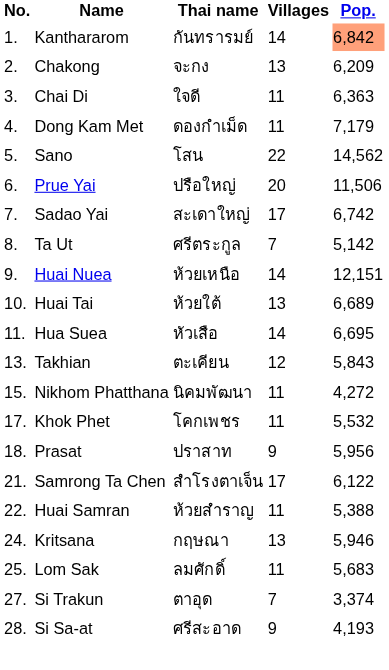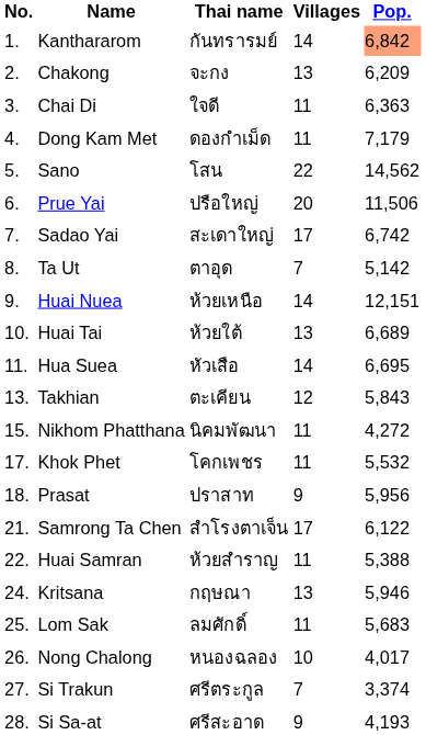 <table>
 <tr>
 <th>No.</th>
 <th>Name</th>
 <th>Thai name</th>
 <th>Villages</th>
 <th><a href='#'>Pop.</a></th>
 </tr>
 <tr>
 <td>1.</td>
 <td>Kanthararom</td>
 <td>กันทรารมย์</td>
 <td>14</td>
 <td style="background: lightsalmon;">6,842</td>
 <td></td>
 </tr>
 <tr>
 <td>2.</td>
 <td>Chakong</td>
 <td>จะกง</td>
 <td>13</td>
 <td>6,209</td>
 <td></td>
 </tr>
 <tr>
 <td>3.</td>
 <td>Chai Di</td>
 <td>ใจดี</td>
 <td>11</td>
 <td>6,363</td>
 <td></td>
 </tr>
 <tr>
 <td>4.</td>
 <td>Dong Kam Met</td>
 <td>ดองกำเม็ด</td>
 <td>11</td>
 <td>7,179</td>
 <td></td>
 </tr>
 <tr>
 <td>5.</td>
 <td>Sano</td>
 <td>โสน</td>
 <td>22</td>
 <td>14,562</td>
 <td></td>
 </tr>
 <tr>
 <td>6.</td>
 <td><a href='#'>Prue Yai</a></td>
 <td>ปรือใหญ่</td>
 <td>20</td>
 <td>11,506</td>
 <td></td>
 </tr>
 <tr>
 <td>7.</td>
 <td>Sadao Yai</td>
 <td>สะเดาใหญ่</td>
 <td>17</td>
 <td>6,742</td>
 <td></td>
 </tr>
 <tr>
 <td>8.</td>
 <td>Ta Ut</td>
-<td>ศรีตระกูล</td>
+<td>ตาอุด</td>
 <td>7</td>
 <td>5,142</td>
 <td></td>
 </tr>
 <tr>
 <td>9.</td>
 <td><a href='#'>Huai Nuea</a></td>
 <td>ห้วยเหนือ</td>
 <td>14</td>
 <td>12,151</td>
 <td></td>
 </tr>
 <tr>
 <td>10.</td>
 <td>Huai Tai</td>
 <td>ห้วยใต้</td>
 <td>13</td>
 <td>6,689</td>
 <td></td>
 </tr>
 <tr>
 <td>11.</td>
 <td>Hua Suea</td>
 <td>หัวเสือ</td>
 <td>14</td>
 <td>6,695</td>
 <td></td>
 </tr>
 <tr>
 <td>13.</td>
 <td>Takhian</td>
 <td>ตะเคียน</td>
 <td>12</td>
 <td>5,843</td>
 <td></td>
 </tr>
 <tr>
 <td>15.</td>
 <td>Nikhom Phatthana</td>
 <td>นิคมพัฒนา</td>
 <td>11</td>
 <td>4,272</td>
 <td></td>
 </tr>
 <tr>
 <td>17.</td>
 <td>Khok Phet</td>
 <td>โคกเพชร</td>
 <td>11</td>
 <td>5,532</td>
 <td></td>
 </tr>
 <tr>
 <td>18.</td>
 <td>Prasat</td>
 <td>ปราสาท</td>
 <td>9</td>
 <td>5,956</td>
 <td></td>
 </tr>
 <tr>
 <td>21.</td>
 <td>Samrong Ta Chen</td>
 <td>สำโรงตาเจ็น</td>
 <td>17</td>
 <td>6,122</td>
 <td></td>
 </tr>
 <tr>
 <td>22.</td>
 <td>Huai Samran</td>
 <td>ห้วยสำราญ</td>
 <td>11</td>
 <td>5,388</td>
 <td></td>
 </tr>
 <tr>
 <td>24.</td>
 <td>Kritsana</td>
 <td>กฤษณา</td>
 <td>13</td>
 <td>5,946</td>
 <td></td>
 </tr>
 <tr>
 <td>25.</td>
 <td>Lom Sak</td>
 <td>ลมศักดิ์</td>
 <td>11</td>
 <td>5,683</td>
 <td></td>
 </tr>
 <tr>
+<td>26.</td>
+<td>Nong Chalong</td>
+<td>หนองฉลอง</td>
+<td>10</td>
+<td>4,017</td>
+<td></td>
+</tr>
+<tr>
 <td>27.</td>
 <td>Si Trakun</td>
-<td>ตาอุด</td>
+<td>ศรีตระกูล</td>
 <td>7</td>
 <td>3,374</td>
 <td></td>
 </tr>
 <tr>
 <td>28.</td>
 <td>Si Sa-at</td>
 <td>ศรีสะอาด</td>
 <td>9</td>
 <td>4,193</td>
 <td></td>
 </tr>
 </table>
